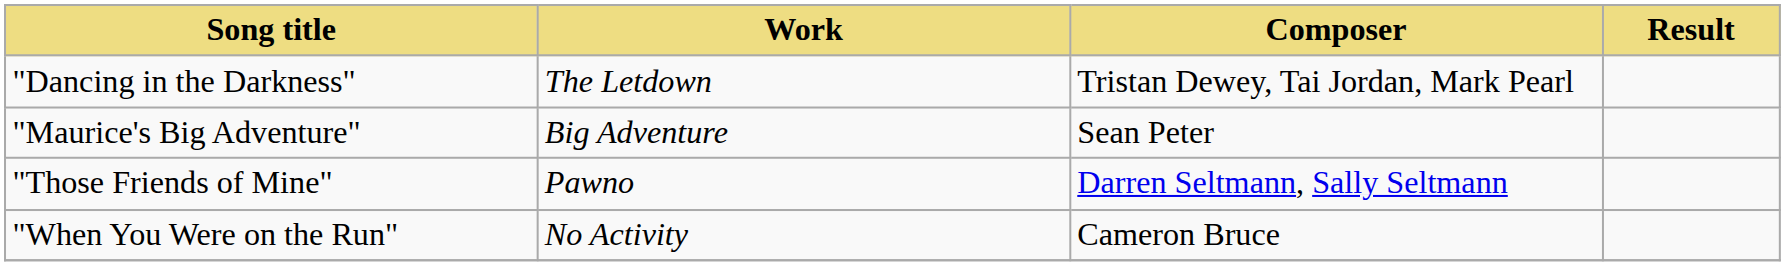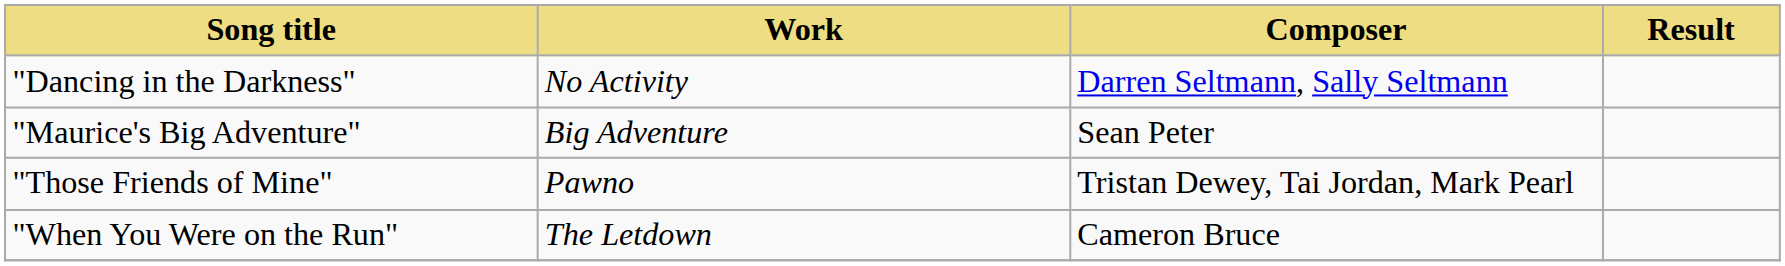 <table class="wikitable" width=100%>
 <tr>
 <th style="width:30%;background:#EEDD82;">Song title</th>
 <th style="width:30%;background:#EEDD82;">Work</th>
 <th style="width:30%;background:#EEDD82;">Composer</th>
 <th style="width:10%;background:#EEDD82;">Result<br></th>
 </tr>
 <tr>
 <td>"Dancing in the Darkness"</td>
-<td><em>The Letdown</em></td>
-<td>Tristan Dewey, Tai Jordan, Mark Pearl</td>
+<td><em>No Activity</em></td>
+<td><a href='#'>Darren Seltmann</a>, <a href='#'>Sally Seltmann</a></td>
 <td></td>
 </tr>
 <tr>
 <td>"Maurice's Big Adventure"</td>
 <td><em>Big Adventure</em></td>
 <td>Sean Peter</td>
 <td></td>
 </tr>
 <tr>
 <td>"Those Friends of Mine"</td>
 <td><em>Pawno</em></td>
-<td><a href='#'>Darren Seltmann</a>, <a href='#'>Sally Seltmann</a></td>
+<td>Tristan Dewey, Tai Jordan, Mark Pearl</td>
 <td></td>
 </tr>
 <tr>
 <td>"When You Were on the Run"</td>
-<td><em>No Activity</em></td>
+<td><em>The Letdown</em></td>
 <td>Cameron Bruce</td>
 <td></td>
 </tr>
 <tr>
 </tr>
 </table>
